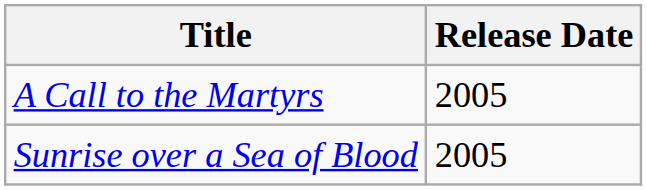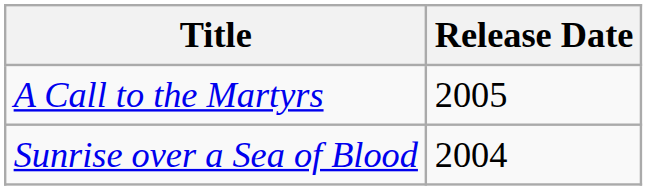 <table class="wikitable" style="font-size: 95%;">
 <tr>
 <th>Title</th>
 <th>Release Date</th>
 </tr>
 <tr>
 <td><em><a href='#'>A Call to the Martyrs</a></em></td>
 <td>2005</td>
 </tr>
 <tr>
 <td><em><a href='#'>Sunrise over a Sea of Blood</a></em></td>
-<td>2005</td>
+<td>2004</td>
 </tr>
 </table>
